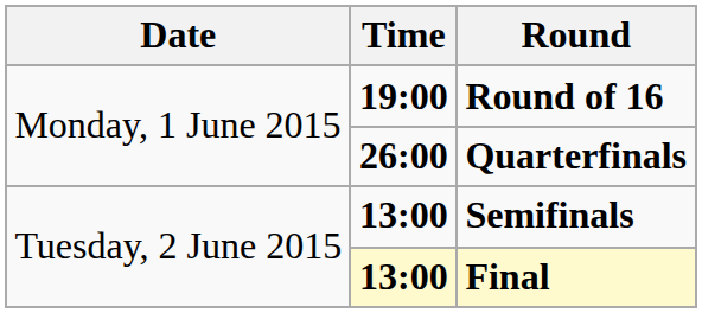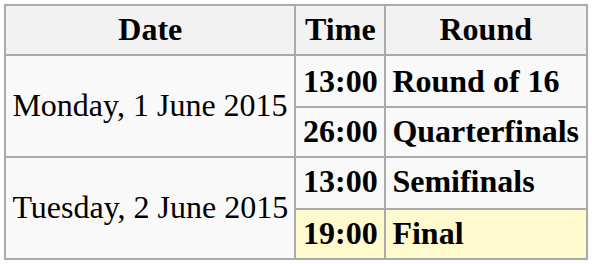 <table class="wikitable">
 <tr>
 <th>Date</th>
 <th>Time</th>
 <th>Round</th>
 </tr>
 <tr>
 <td rowspan="2">Monday, 1 June 2015</td>
-<td><strong>19:00</strong></td>
+<td><strong>13:00</strong></td>
 <td><strong>Round of 16</strong></td>
 </tr>
 <tr>
 <td><strong>26:00</strong></td>
 <td><strong>Quarterfinals</strong></td>
 </tr>
 <tr>
 <td rowspan="2">Tuesday, 2 June 2015</td>
 <td><strong>13:00</strong></td>
 <td><strong>Semifinals</strong></td>
 </tr>
 <tr style="background:lemonchiffon;">
-<td><strong>13:00</strong></td>
+<td><strong>19:00</strong></td>
 <td><strong>Final</strong></td>
 </tr>
 </table>
